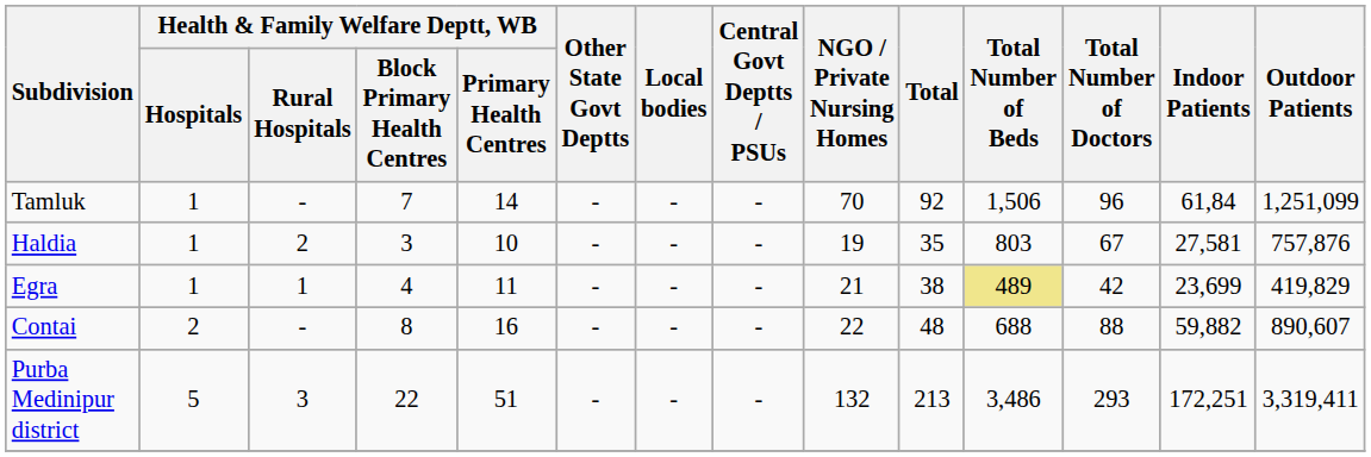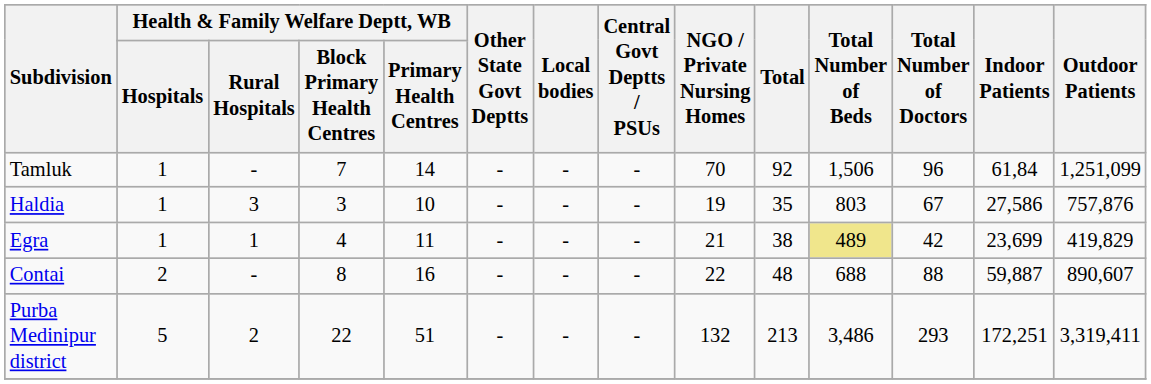 <table class="wikitable" style="text-align:center;font-size: 9pt">
 <tr>
 <th width="110" rowspan="2">Subdivision</th>
 <th width="160" colspan="4" rowspan="1">Health & Family Welfare Deptt, WB</th>
 <th widthspan="110" rowspan="2">Other<br>State<br>Govt<br>Deptts</th>
 <th widthspan="110" rowspan="2">Local<br>bodies</th>
 <th widthspan="110" rowspan="2">Central<br>Govt<br>Deptts /<br>PSUs</th>
 <th widthspan="110" rowspan="2">NGO /<br>Private<br>Nursing<br>Homes</th>
 <th widthspan="110" rowspan="2">Total</th>
 <th widthspan="110" rowspan="2">Total<br>Number<br>of<br>Beds</th>
 <th widthspan="110" rowspan="2">Total<br>Number<br>of<br>Doctors</th>
 <th widthspan="130" rowspan="2">Indoor<br>Patients</th>
 <th widthspan="130" rowspan="2">Outdoor<br>Patients</th>
 </tr>
 <tr>
 <th width="40">Hospitals<br></th>
 <th width="40">Rural<br>Hospitals<br></th>
 <th width="40">Block<br>Primary<br>Health<br>Centres<br></th>
 <th width="40">Primary<br>Health<br>Centres<br></th>
 </tr>
 <tr>
 <td align=left>Tamluk</td>
 <td align="center">1</td>
 <td align="center">-</td>
 <td align="center">7</td>
 <td align="center">14</td>
 <td align="center">-</td>
 <td align="center">-</td>
 <td align="center">-</td>
 <td align="center">70</td>
 <td align="center">92</td>
 <td align="center">1,506</td>
 <td align="center">96</td>
 <td align="center">61,84</td>
 <td align="center">1,251,099</td>
 </tr>
 <tr>
 <td align=left><a href='#'>Haldia</a></td>
 <td align="center">1</td>
-<td align="center">2</td>
+<td align="center">3</td>
 <td align="center">3</td>
 <td align="center">10</td>
 <td align="center">-</td>
 <td align="center">-</td>
 <td align="center">-</td>
 <td align="center">19</td>
 <td align="center">35</td>
 <td align="center">803</td>
 <td align="center">67</td>
-<td align="center">27,581</td>
+<td align="center">27,586</td>
 <td align="center">757,876</td>
 </tr>
 <tr>
 <td align=left><a href='#'>Egra</a></td>
 <td align="center">1</td>
 <td align="center">1</td>
 <td align="center">4</td>
 <td align="center">11</td>
 <td align="center">-</td>
 <td align="center">-</td>
 <td align="center">-</td>
 <td align="center">21</td>
 <td align="center">38</td>
 <td align="center" style="background: khaki;">489</td>
 <td align="center">42</td>
 <td align="center">23,699</td>
 <td align="center">419,829</td>
 </tr>
 <tr>
 <td align=left><a href='#'>Contai</a></td>
 <td align="center">2</td>
 <td align="center">-</td>
 <td align="center">8</td>
 <td align="center">16</td>
 <td align="center">-</td>
 <td align="center">-</td>
 <td align="center">-</td>
 <td align="center">22</td>
 <td align="center">48</td>
 <td align="center">688</td>
 <td align="center">88</td>
-<td align="center">59,882</td>
+<td align="center">59,887</td>
 <td align="center">890,607</td>
 </tr>
 <tr>
 <td align=left><a href='#'>Purba Medinipur district</a></td>
 <td align="center">5</td>
-<td align="center">3</td>
+<td align="center">2</td>
 <td align="center">22</td>
 <td align="center">51</td>
 <td align="center">-</td>
 <td align="center">-</td>
 <td align="center">-</td>
 <td align="center">132</td>
 <td align="center">213</td>
 <td align="center">3,486</td>
 <td align="center">293</td>
 <td align="center">172,251</td>
 <td align="center">3,319,411</td>
 </tr>
 <tr>
 </tr>
 </table>
